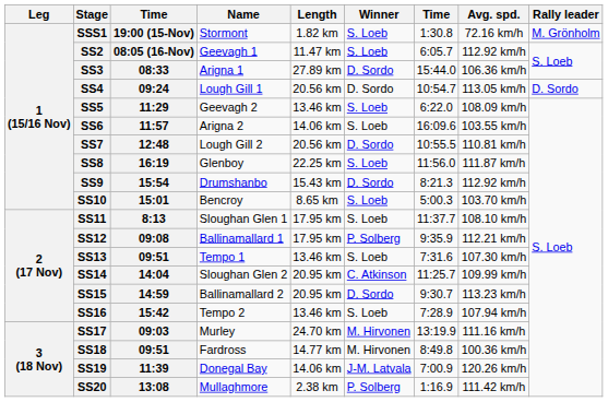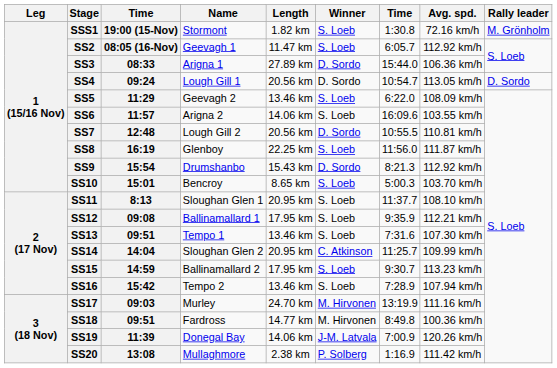 <table class="wikitable" style="text-align: center; font-size: 90%; max-width: 950px;">
 <tr>
 <th>Leg</th>
 <th>Stage</th>
 <th>Time</th>
 <th>Name</th>
 <th>Length</th>
 <th>Winner</th>
 <th>Time</th>
 <th>Avg. spd.</th>
 <th>Rally leader</th>
 </tr>
 <tr>
 <th rowspan="10">1<br>(15/16 Nov)</th>
 <th>SSS1</th>
 <th>19:00 (15-Nov)</th>
 <td align=left> <a href='#'>Stormont</a></td>
 <td>1.82 km</td>
 <td align=left> <a href='#'>S. Loeb</a></td>
 <td>1:30.8</td>
 <td>72.16 km/h</td>
 <td align=left rowspan="1"> <a href='#'>M. Grönholm</a></td>
 </tr>
 <tr>
 <th>SS2</th>
 <th>08:05 (16-Nov)</th>
 <td align=left> <a href='#'>Geevagh 1</a></td>
 <td>11.47 km</td>
 <td align=left> <a href='#'>S. Loeb</a></td>
 <td>6:05.7</td>
 <td>112.92 km/h</td>
 <td align=left rowspan="2"> <a href='#'>S. Loeb</a></td>
 </tr>
 <tr>
 <th>SS3</th>
 <th>08:33</th>
 <td align=left> <a href='#'>Arigna 1</a></td>
 <td>27.89 km</td>
 <td align=left> <a href='#'>D. Sordo</a></td>
 <td>15:44.0</td>
 <td>106.36 km/h</td>
 </tr>
 <tr>
 <th>SS4</th>
 <th>09:24</th>
 <td align=left> <a href='#'>Lough Gill 1</a></td>
 <td>20.56 km</td>
 <td align=left> D. Sordo</td>
 <td>10:54.7</td>
 <td>113.05 km/h</td>
 <td align=left rowspan="1"> <a href='#'>D. Sordo</a></td>
 </tr>
 <tr>
 <th>SS5</th>
 <th>11:29</th>
 <td align=left> Geevagh 2</td>
 <td>13.46 km</td>
 <td align=left> <a href='#'>S. Loeb</a></td>
 <td>6:22.0</td>
 <td>108.09 km/h</td>
 <td align=left rowspan="16"> <a href='#'>S. Loeb</a></td>
 </tr>
 <tr>
 <th>SS6</th>
 <th>11:57</th>
 <td align=left> Arigna 2</td>
 <td>14.06 km</td>
 <td align=left> S. Loeb</td>
 <td>16:09.6</td>
 <td>103.55 km/h</td>
 </tr>
 <tr>
 <th>SS7</th>
 <th>12:48</th>
 <td align=left> Lough Gill 2</td>
 <td>20.56 km</td>
 <td align=left> <a href='#'>D. Sordo</a></td>
 <td>10:55.5</td>
 <td>110.81 km/h</td>
 </tr>
 <tr>
 <th>SS8</th>
 <th>16:19</th>
 <td align=left> Glenboy</td>
 <td>22.25 km</td>
 <td align=left> <a href='#'>S. Loeb</a></td>
 <td>11:56.0</td>
 <td>111.87 km/h</td>
 </tr>
 <tr>
 <th>SS9</th>
 <th>15:54</th>
 <td align=left> <a href='#'>Drumshanbo</a></td>
 <td>15.43 km</td>
 <td align=left> <a href='#'>D. Sordo</a></td>
 <td>8:21.3</td>
 <td>112.92 km/h</td>
 </tr>
 <tr>
 <th>SS10</th>
 <th>15:01</th>
 <td align=left> Bencroy</td>
 <td>8.65 km</td>
 <td align=left> <a href='#'>S. Loeb</a></td>
 <td>5:00.3</td>
 <td>103.70 km/h</td>
 </tr>
 <tr>
 <th rowspan="6">2<br>(17 Nov)</th>
 <th>SS11</th>
 <th>8:13</th>
 <td align=left> Sloughan Glen 1</td>
-<td>17.95 km</td>
+<td>20.95 km</td>
 <td align=left> S. Loeb</td>
 <td>11:37.7</td>
 <td>108.10 km/h</td>
 </tr>
 <tr>
 <th>SS12</th>
 <th>09:08</th>
 <td align=left> <a href='#'>Ballinamallard 1</a></td>
 <td>17.95 km</td>
-<td align=left> <a href='#'>P. Solberg</a></td>
+<td align=left> S. Loeb</td>
 <td>9:35.9</td>
 <td>112.21 km/h</td>
 </tr>
 <tr>
 <th>SS13</th>
 <th>09:51</th>
 <td align=left> <a href='#'>Tempo 1</a></td>
 <td>13.46 km</td>
 <td align=left> S. Loeb</td>
 <td>7:31.6</td>
 <td>107.30 km/h</td>
 </tr>
 <tr>
 <th>SS14</th>
 <th>14:04</th>
 <td align=left> Sloughan Glen 2</td>
 <td>20.95 km</td>
 <td align=left> <a href='#'>C. Atkinson</a></td>
 <td>11:25.7</td>
 <td>109.99 km/h</td>
 </tr>
 <tr>
 <th>SS15</th>
 <th>14:59</th>
 <td align=left> Ballinamallard 2</td>
-<td>20.95 km</td>
-<td align=left> <a href='#'>D. Sordo</a></td>
+<td>17.95 km</td>
+<td align=left> <a href='#'>S. Loeb</a></td>
 <td>9:30.7</td>
 <td>113.23 km/h</td>
 </tr>
 <tr>
 <th>SS16</th>
 <th>15:42</th>
 <td align=left> Tempo 2</td>
 <td>13.46 km</td>
 <td align=left> S. Loeb</td>
 <td>7:28.9</td>
 <td>107.94 km/h</td>
 </tr>
 <tr>
 <th rowspan="4">3<br>(18 Nov)</th>
 <th>SS17</th>
 <th>09:03</th>
 <td align=left> Murley</td>
 <td>24.70 km</td>
 <td align=left> <a href='#'>M. Hirvonen</a></td>
 <td>13:19.9</td>
 <td>111.16 km/h</td>
 </tr>
 <tr>
 <th>SS18</th>
 <th>09:51</th>
 <td align=left> Fardross</td>
 <td>14.77 km</td>
 <td align=left> M. Hirvonen</td>
 <td>8:49.8</td>
 <td>100.36 km/h</td>
 </tr>
 <tr>
 <th>SS19</th>
 <th>11:39</th>
 <td align=left> <a href='#'>Donegal Bay</a></td>
 <td>14.06 km</td>
 <td align=left> <a href='#'>J-M. Latvala</a></td>
 <td>7:00.9</td>
 <td>120.26 km/h</td>
 </tr>
 <tr>
 <th>SS20</th>
 <th>13:08</th>
 <td align=left> <a href='#'>Mullaghmore</a></td>
 <td>2.38 km</td>
 <td align=left> <a href='#'>P. Solberg</a></td>
 <td>1:16.9</td>
 <td>111.42 km/h</td>
 </tr>
 </table>
